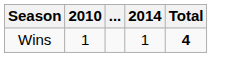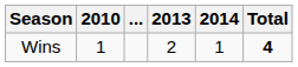 <table class="wikitable">
 <tr>
 <th>Season</th>
 <th>2010</th>
 <th>...</th>
+<th>2013</th>
 <th>2014</th>
 <th><strong>Total</strong></th>
 </tr>
 <tr align=center>
 <td>Wins</td>
 <td>1</td>
 <td></td>
+<td>2</td>
 <td>1</td>
 <td><strong>4</strong></td>
 </tr>
 </table>
